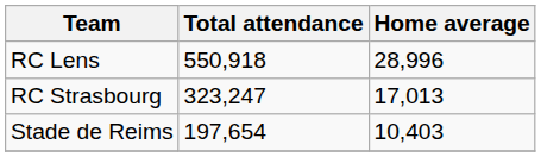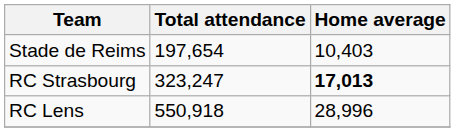 <table class="wikitable">
 <tr>
 <th>Team</th>
 <th>Total attendance</th>
 <th>Home average</th>
 </tr>
 <tr>
+<td>Stade de Reims</td>
+<td>197,654</td>
+<td>10,403</td>
+</tr>
+<tr>
+<td>RC Strasbourg</td>
+<td>323,247</td>
+<td><strong>17,013</strong></td>
+</tr>
+<tr>
 <td>RC Lens</td>
 <td>550,918</td>
 <td>28,996</td>
 </tr>
 <tr>
-<td>RC Strasbourg</td>
-<td>323,247</td>
-<td>17,013</td>
-</tr>
-<tr>
-<td>Stade de Reims</td>
-<td>197,654</td>
-<td>10,403</td>
-</tr>
-<tr>
 </tr>
 </table>
